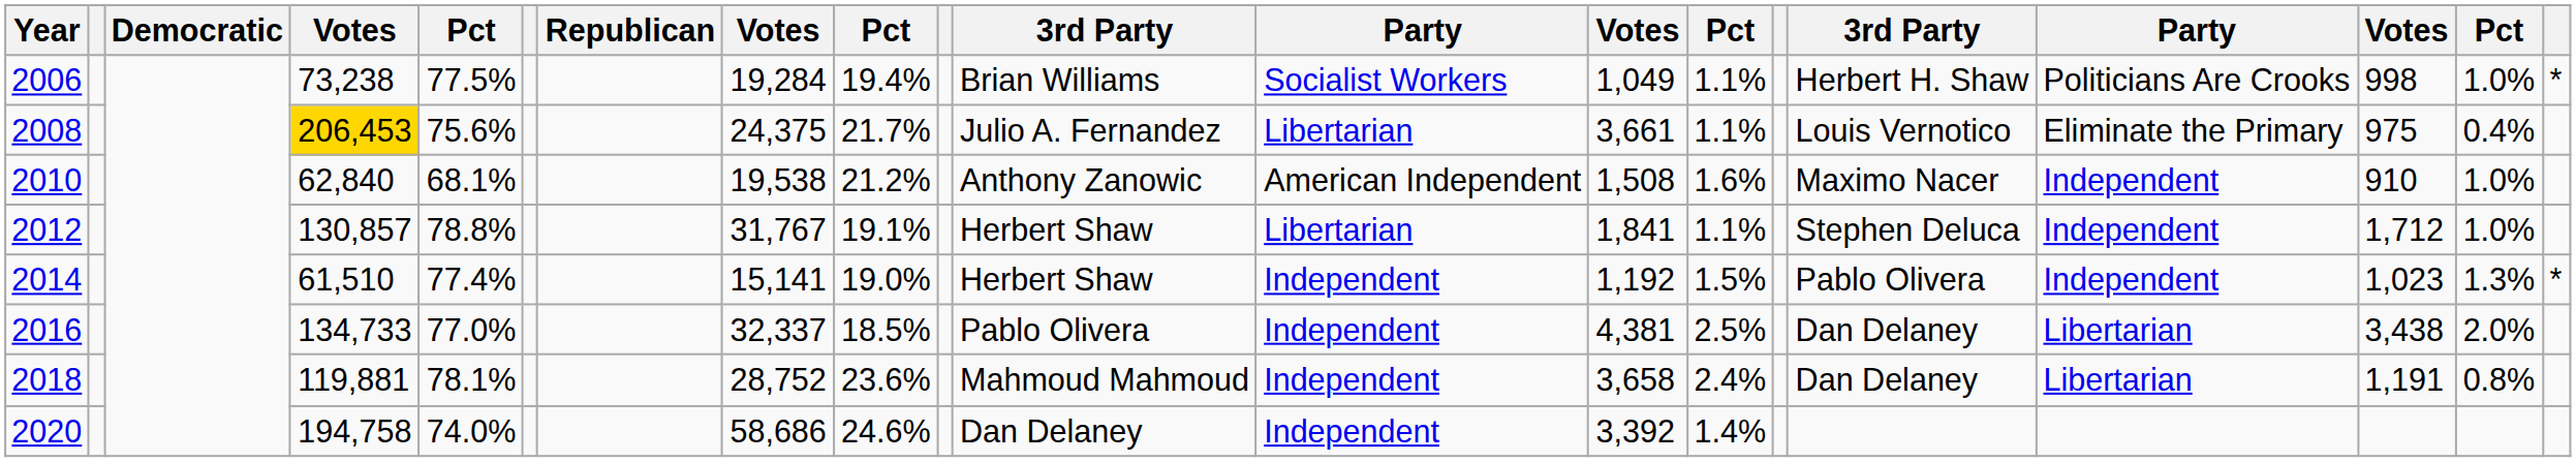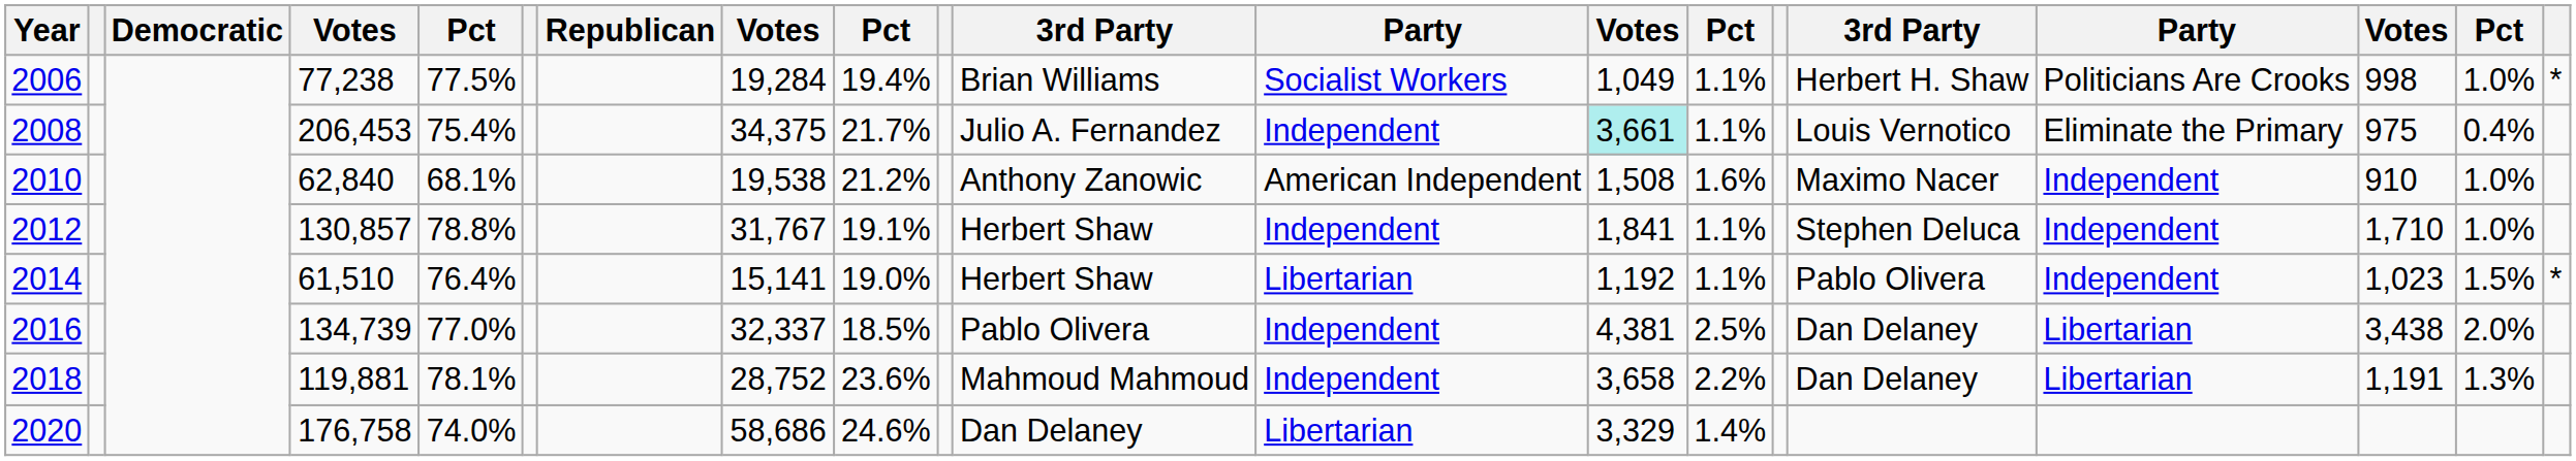 <table class="wikitable" style="margin:0.5em ; font-size:95%">
 <tr>
 <th>Year</th>
 <th></th>
 <th>Democratic</th>
 <th>Votes</th>
 <th>Pct</th>
 <th></th>
 <th>Republican</th>
 <th>Votes</th>
 <th>Pct</th>
 <th></th>
 <th>3rd Party</th>
 <th>Party</th>
 <th>Votes</th>
 <th>Pct</th>
 <th></th>
 <th>3rd Party</th>
 <th>Party</th>
 <th>Votes</th>
 <th>Pct</th>
 <th></th>
 </tr>
 <tr>
 <td><a href='#'>2006</a></td>
 <td></td>
 <td rowspan="8" ></td>
-<td>73,238</td>
+<td>77,238</td>
 <td>77.5%</td>
 <td></td>
 <td></td>
 <td>19,284</td>
 <td>19.4%</td>
 <td></td>
 <td>Brian Williams</td>
 <td><a href='#'>Socialist Workers</a></td>
 <td>1,049</td>
 <td>1.1%</td>
 <td></td>
 <td>Herbert H. Shaw</td>
 <td>Politicians Are Crooks</td>
 <td>998</td>
 <td>1.0%</td>
 <td>*</td>
 </tr>
 <tr>
 <td><a href='#'>2008</a></td>
 <td></td>
-<td style="background: gold;">206,453</td>
-<td>75.6%</td>
+<td>206,453</td>
+<td>75.4%</td>
 <td></td>
 <td></td>
-<td>24,375</td>
+<td>34,375</td>
 <td>21.7%</td>
 <td></td>
 <td>Julio A. Fernandez</td>
-<td><a href='#'>Libertarian</a></td>
-<td>3,661</td>
+<td><a href='#'>Independent</a></td>
+<td style="background: paleturquoise;">3,661</td>
 <td>1.1%</td>
 <td></td>
 <td>Louis Vernotico</td>
 <td>Eliminate the Primary</td>
 <td>975</td>
 <td>0.4%</td>
 <td></td>
 </tr>
 <tr>
 <td><a href='#'>2010</a></td>
 <td></td>
 <td>62,840</td>
 <td>68.1%</td>
 <td></td>
 <td></td>
 <td>19,538</td>
 <td>21.2%</td>
 <td></td>
 <td>Anthony Zanowic</td>
 <td>American Independent</td>
 <td>1,508</td>
 <td>1.6%</td>
 <td></td>
 <td>Maximo Nacer</td>
 <td><a href='#'>Independent</a></td>
 <td>910</td>
 <td>1.0%</td>
 <td></td>
 </tr>
 <tr>
 <td><a href='#'>2012</a></td>
 <td></td>
 <td>130,857</td>
 <td>78.8%</td>
 <td></td>
 <td></td>
 <td>31,767</td>
 <td>19.1%</td>
 <td></td>
 <td>Herbert Shaw</td>
-<td><a href='#'>Libertarian</a></td>
+<td><a href='#'>Independent</a></td>
 <td>1,841</td>
 <td>1.1%</td>
 <td></td>
 <td>Stephen Deluca</td>
 <td><a href='#'>Independent</a></td>
-<td>1,712</td>
+<td>1,710</td>
 <td>1.0%</td>
 <td></td>
 </tr>
 <tr>
 <td><a href='#'>2014</a></td>
 <td></td>
 <td>61,510</td>
-<td>77.4%</td>
+<td>76.4%</td>
 <td></td>
 <td></td>
 <td>15,141</td>
 <td>19.0%</td>
 <td></td>
 <td>Herbert Shaw</td>
-<td><a href='#'>Independent</a></td>
+<td><a href='#'>Libertarian</a></td>
 <td>1,192</td>
-<td>1.5%</td>
+<td>1.1%</td>
 <td></td>
 <td>Pablo Olivera</td>
 <td><a href='#'>Independent</a></td>
 <td>1,023</td>
-<td>1.3%</td>
+<td>1.5%</td>
 <td>*</td>
 </tr>
 <tr>
 <td><a href='#'>2016</a></td>
 <td></td>
-<td>134,733</td>
+<td>134,739</td>
 <td>77.0%</td>
 <td></td>
 <td></td>
 <td>32,337</td>
 <td>18.5%</td>
 <td></td>
 <td>Pablo Olivera</td>
 <td><a href='#'>Independent</a></td>
 <td>4,381</td>
 <td>2.5%</td>
 <td></td>
 <td>Dan Delaney</td>
 <td><a href='#'>Libertarian</a></td>
 <td>3,438</td>
 <td>2.0%</td>
 <td></td>
 </tr>
 <tr>
 <td><a href='#'>2018</a></td>
 <td></td>
 <td>119,881</td>
 <td>78.1%</td>
 <td></td>
 <td></td>
 <td>28,752</td>
 <td>23.6%</td>
 <td></td>
 <td>Mahmoud Mahmoud</td>
 <td><a href='#'>Independent</a></td>
 <td>3,658</td>
-<td>2.4%</td>
+<td>2.2%</td>
 <td></td>
 <td>Dan Delaney</td>
 <td><a href='#'>Libertarian</a></td>
 <td>1,191</td>
-<td>0.8%</td>
+<td>1.3%</td>
 <td></td>
 </tr>
 <tr>
 <td><a href='#'>2020</a></td>
 <td></td>
-<td>194,758</td>
+<td>176,758</td>
 <td>74.0%</td>
 <td></td>
 <td></td>
 <td>58,686</td>
 <td>24.6%</td>
 <td></td>
 <td>Dan Delaney</td>
-<td><a href='#'>Independent</a></td>
-<td>3,392</td>
+<td><a href='#'>Libertarian</a></td>
+<td>3,329</td>
 <td>1.4%</td>
 <td></td>
 <td></td>
 <td></td>
 <td></td>
 <td></td>
 <td></td>
 </tr>
 </table>
